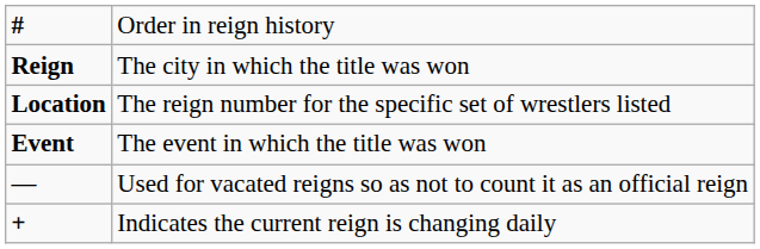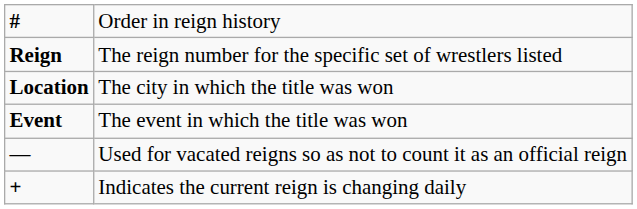 <table class="wikitable">
 <tr>
 <td><strong>#</strong></td>
 <td>Order in reign history</td>
 </tr>
 <tr>
 <td><strong>Reign</strong></td>
-<td>The city in which the title was won</td>
+<td>The reign number for the specific set of wrestlers listed</td>
 </tr>
 <tr>
 <td><strong>Location</strong></td>
-<td>The reign number for the specific set of wrestlers listed</td>
+<td>The city in which the title was won</td>
 </tr>
 <tr>
 <td><strong>Event</strong></td>
 <td>The event in which the title was won</td>
 </tr>
 <tr>
 <td>—</td>
 <td>Used for vacated reigns so as not to count it as an official reign</td>
 </tr>
 <tr>
 <td><strong>+</strong></td>
 <td>Indicates the current reign is changing daily</td>
 </tr>
 </table>
